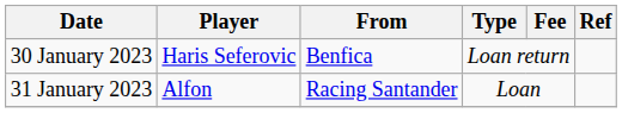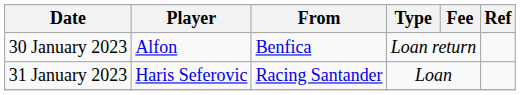 <table class="wikitable">
 <tr>
 <th>Date</th>
 <th>Player</th>
 <th>From</th>
 <th>Type</th>
 <th>Fee</th>
 <th>Ref</th>
 </tr>
 <tr>
 <td>30 January 2023</td>
-<td> <a href='#'>Haris Seferovic</a></td>
+<td> <a href='#'>Alfon</a></td>
 <td> <a href='#'>Benfica</a></td>
 <td colspan=2 align=center><em>Loan return</em></td>
 <td align=center></td>
 </tr>
 <tr>
 <td>31 January 2023</td>
-<td> <a href='#'>Alfon</a></td>
+<td> <a href='#'>Haris Seferovic</a></td>
 <td><a href='#'>Racing Santander</a></td>
 <td colspan=2 align=center><em>Loan</em></td>
 <td align=center></td>
 </tr>
 <tr>
 </tr>
 </table>
